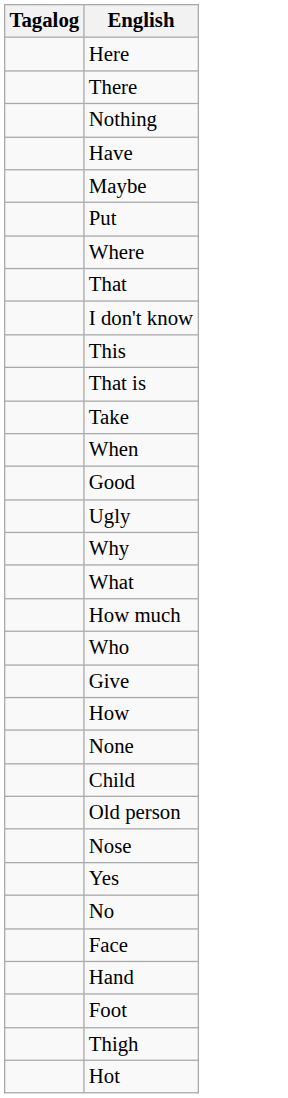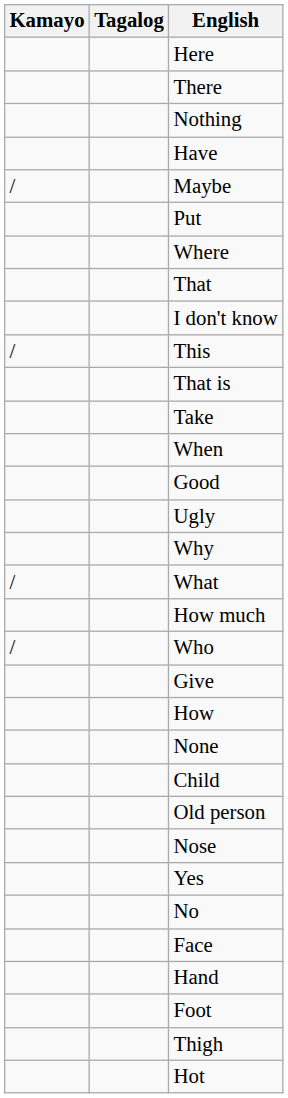 <table class="wikitable">
 <tr>
+<th>Kamayo</th>
 <th>Tagalog</th>
 <th>English</th>
 </tr>
 <tr>
 <td></td>
+<td></td>
 <td>Here</td>
 </tr>
 <tr>
+<td></td>
 <td></td>
 <td>There</td>
 </tr>
 <tr>
 <td></td>
+<td></td>
 <td>Nothing</td>
 </tr>
 <tr>
 <td></td>
+<td></td>
 <td>Have</td>
 </tr>
 <tr>
+<td> / </td>
 <td></td>
 <td>Maybe</td>
 </tr>
 <tr>
 <td></td>
+<td></td>
 <td>Put</td>
 </tr>
 <tr>
+<td></td>
 <td></td>
 <td>Where</td>
 </tr>
 <tr>
 <td></td>
+<td></td>
 <td>That</td>
 </tr>
 <tr>
 <td></td>
+<td></td>
 <td>I don't know</td>
 </tr>
 <tr>
+<td> / </td>
 <td></td>
 <td>This</td>
 </tr>
 <tr>
 <td></td>
+<td></td>
 <td>That is</td>
 </tr>
 <tr>
+<td></td>
 <td></td>
 <td>Take</td>
 </tr>
 <tr>
 <td></td>
+<td></td>
 <td>When</td>
 </tr>
 <tr>
+<td></td>
 <td></td>
 <td>Good</td>
 </tr>
 <tr>
 <td></td>
+<td></td>
 <td>Ugly</td>
 </tr>
 <tr>
 <td></td>
+<td></td>
 <td>Why</td>
 </tr>
 <tr>
+<td> / </td>
 <td></td>
 <td>What</td>
 </tr>
 <tr>
 <td></td>
+<td></td>
 <td>How much</td>
 </tr>
 <tr>
+<td> / </td>
 <td></td>
 <td>Who</td>
 </tr>
 <tr>
 <td></td>
+<td></td>
 <td>Give</td>
 </tr>
 <tr>
+<td></td>
 <td></td>
 <td>How</td>
 </tr>
 <tr>
 <td></td>
+<td></td>
 <td>None</td>
 </tr>
 <tr>
+<td></td>
 <td></td>
 <td>Child</td>
 </tr>
 <tr>
 <td></td>
+<td></td>
 <td>Old person</td>
 </tr>
 <tr>
+<td></td>
 <td></td>
 <td>Nose</td>
 </tr>
 <tr>
 <td></td>
+<td></td>
 <td>Yes</td>
 </tr>
 <tr>
+<td></td>
 <td></td>
 <td>No</td>
 </tr>
 <tr>
 <td></td>
+<td></td>
 <td>Face</td>
 </tr>
 <tr>
+<td></td>
 <td></td>
 <td>Hand</td>
 </tr>
 <tr>
 <td></td>
+<td></td>
 <td>Foot</td>
 </tr>
 <tr>
+<td></td>
 <td></td>
 <td>Thigh</td>
 </tr>
 <tr>
 <td></td>
+<td></td>
 <td>Hot</td>
 </tr>
 </table>
